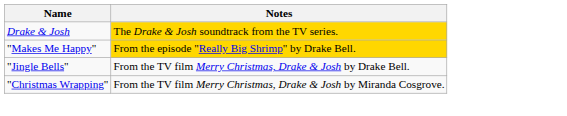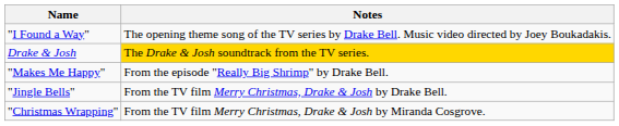 <table class="wikitable">
 <tr>
 <th>Name</th>
 <th>Notes</th>
+</tr>
+<tr>
+<td>"<a href='#'>I Found a Way</a>"</td>
+<td>The opening theme song of the TV series by <a href='#'>Drake Bell</a>. Music video directed by Joey Boukadakis.</td>
 </tr>
 <tr>
 <td><em><a href='#'>Drake & Josh</a></em></td>
 <td style="background: gold;">The <em>Drake & Josh</em> soundtrack from the TV series.</td>
 </tr>
 <tr>
 <td>"<a href='#'>Makes Me Happy</a>"</td>
-<td style="background: gold;">From the episode "<a href='#'>Really Big Shrimp</a>" by Drake Bell.</td>
+<td>From the episode "<a href='#'>Really Big Shrimp</a>" by Drake Bell.</td>
 </tr>
 <tr>
 <td>"<a href='#'>Jingle Bells</a>"</td>
 <td>From the TV film <em><a href='#'>Merry Christmas, Drake & Josh</a></em> by Drake Bell.</td>
 </tr>
 <tr>
 <td>"<a href='#'>Christmas Wrapping</a>"</td>
 <td>From the TV film <em>Merry Christmas, Drake & Josh</em> by Miranda Cosgrove.</td>
 </tr>
 </table>
